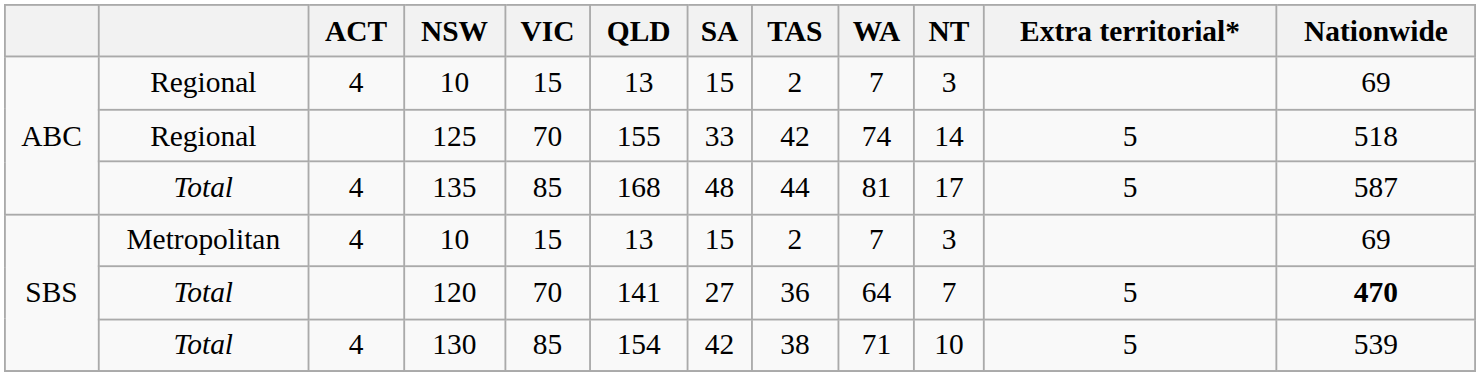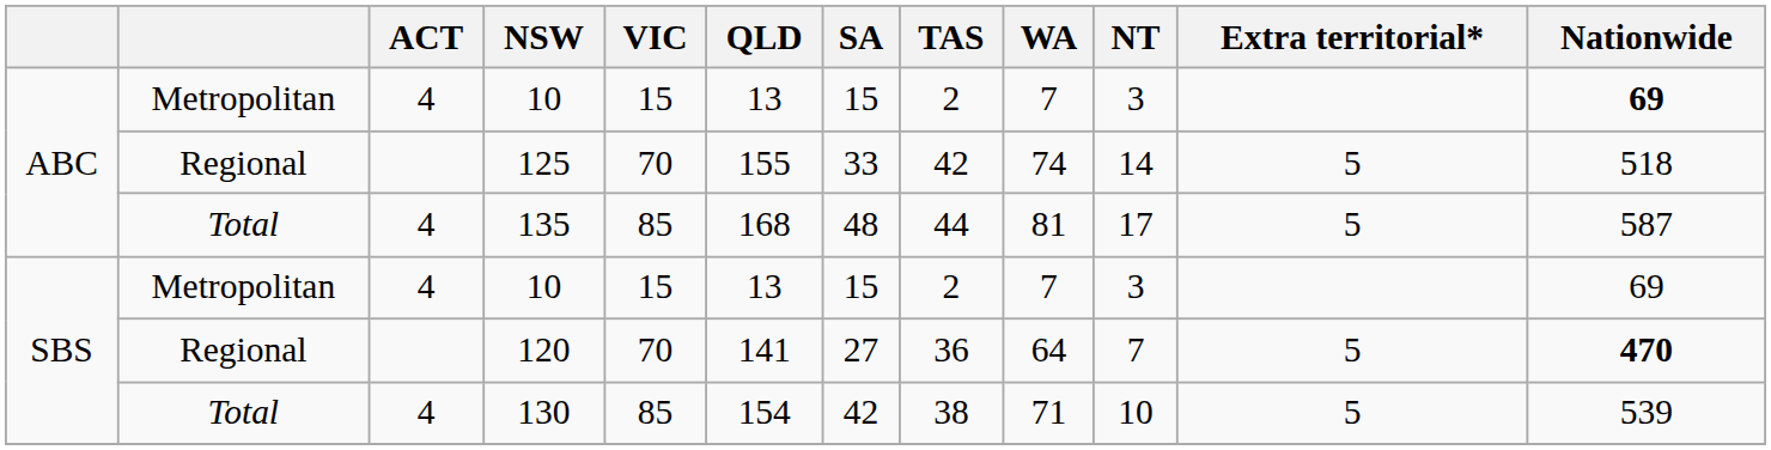 <table class="wikitable" style="text-align:center; width:800px; height:200px">
 <tr>
 <th></th>
 <th></th>
 <th>ACT</th>
 <th>NSW</th>
 <th>VIC</th>
 <th>QLD</th>
 <th>SA</th>
 <th>TAS</th>
 <th>WA</th>
 <th>NT</th>
 <th>Extra territorial*</th>
 <th>Nationwide</th>
 </tr>
 <tr>
 <td rowspan="3">ABC</td>
-<td>Regional</td>
+<td>Metropolitan</td>
 <td>4</td>
 <td>10</td>
 <td>15</td>
 <td>13</td>
 <td>15</td>
 <td>2</td>
 <td>7</td>
 <td>3</td>
 <td></td>
-<td>69</td>
+<td><strong>69</strong></td>
 </tr>
 <tr>
 <td>Regional</td>
 <td></td>
 <td>125</td>
 <td>70</td>
 <td>155</td>
 <td>33</td>
 <td>42</td>
 <td>74</td>
 <td>14</td>
 <td>5</td>
 <td>518</td>
 </tr>
 <tr>
 <td><em>Total</em></td>
 <td>4</td>
 <td>135</td>
 <td>85</td>
 <td>168</td>
 <td>48</td>
 <td>44</td>
 <td>81</td>
 <td>17</td>
 <td>5</td>
 <td>587</td>
 </tr>
 <tr>
 <td rowspan="3">SBS</td>
 <td>Metropolitan</td>
 <td>4</td>
 <td>10</td>
 <td>15</td>
 <td>13</td>
 <td>15</td>
 <td>2</td>
 <td>7</td>
 <td>3</td>
 <td></td>
 <td>69</td>
 </tr>
 <tr>
-<td><em>Total</em></td>
+<td>Regional</td>
 <td></td>
 <td>120</td>
 <td>70</td>
 <td>141</td>
 <td>27</td>
 <td>36</td>
 <td>64</td>
 <td>7</td>
 <td>5</td>
 <td><strong>470</strong></td>
 </tr>
 <tr>
 <td><em>Total</em></td>
 <td>4</td>
 <td>130</td>
 <td>85</td>
 <td>154</td>
 <td>42</td>
 <td>38</td>
 <td>71</td>
 <td>10</td>
 <td>5</td>
 <td>539</td>
 </tr>
 <tr>
 </tr>
 </table>
